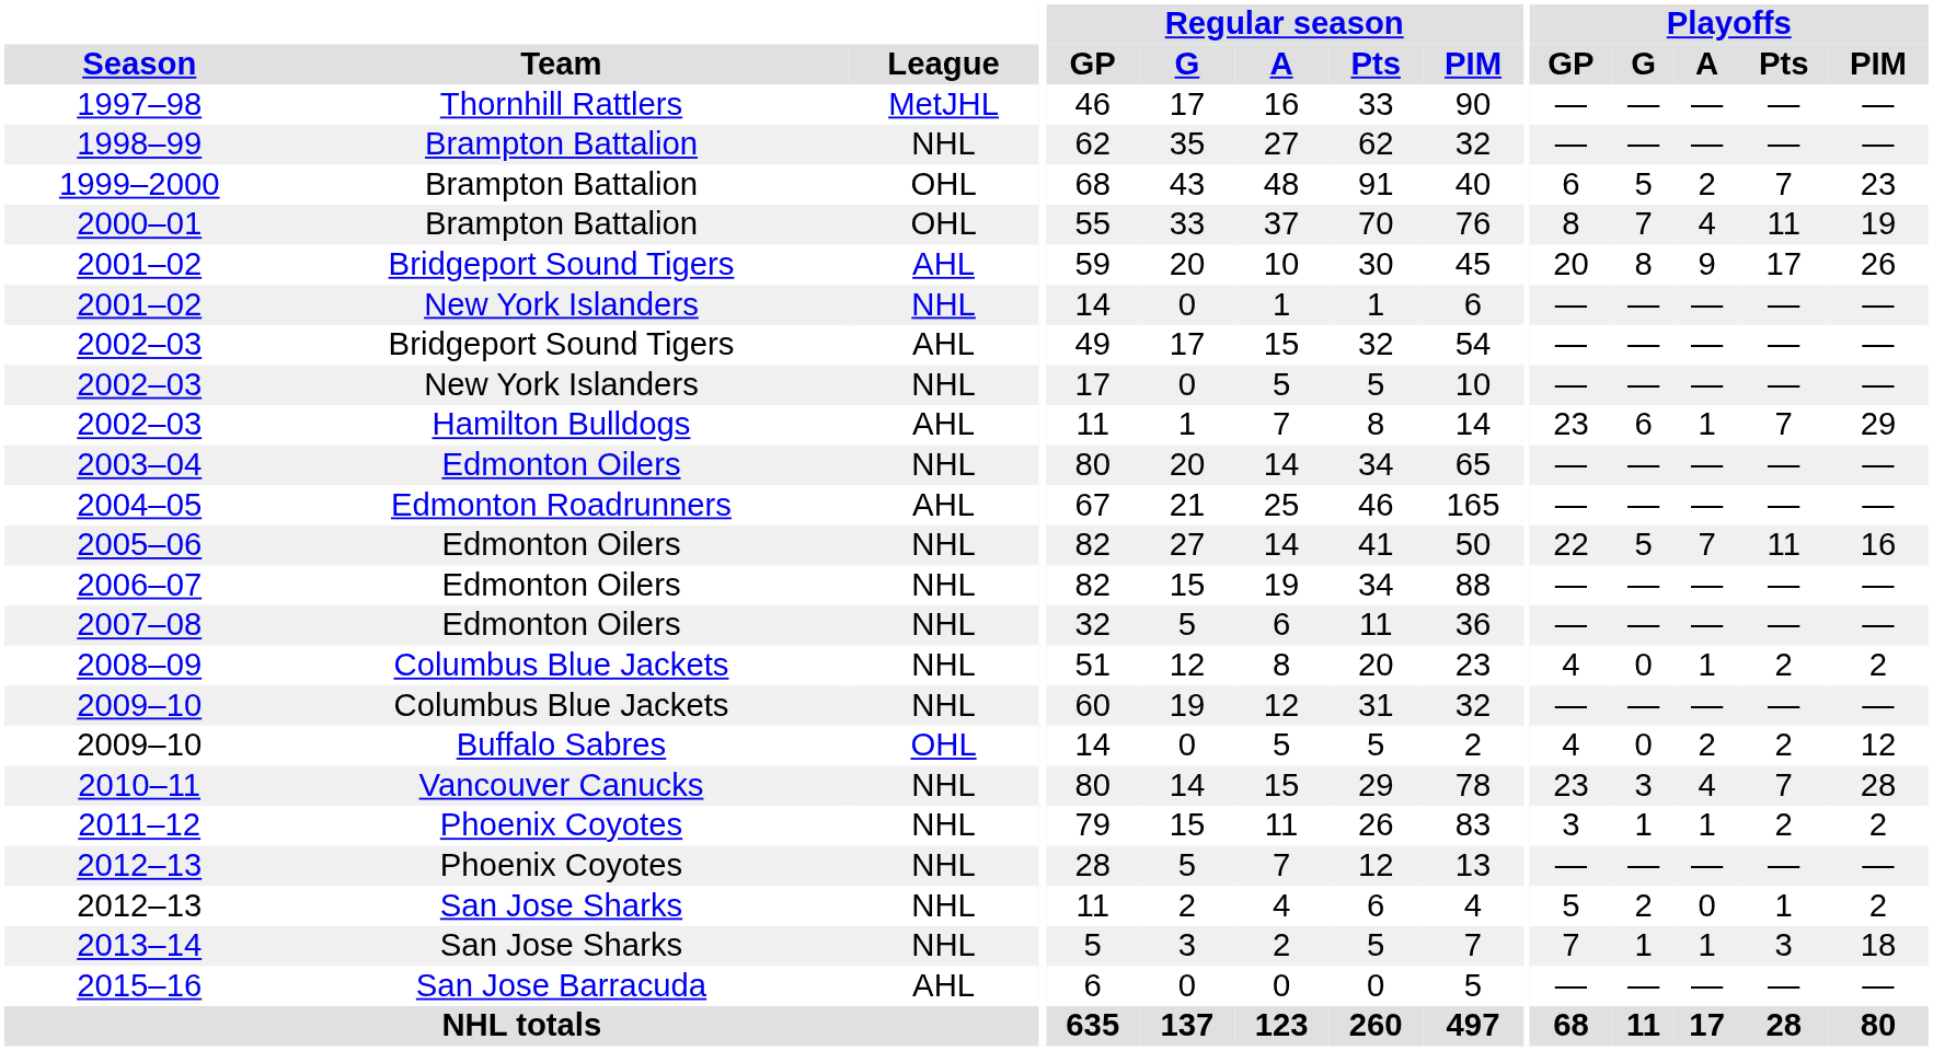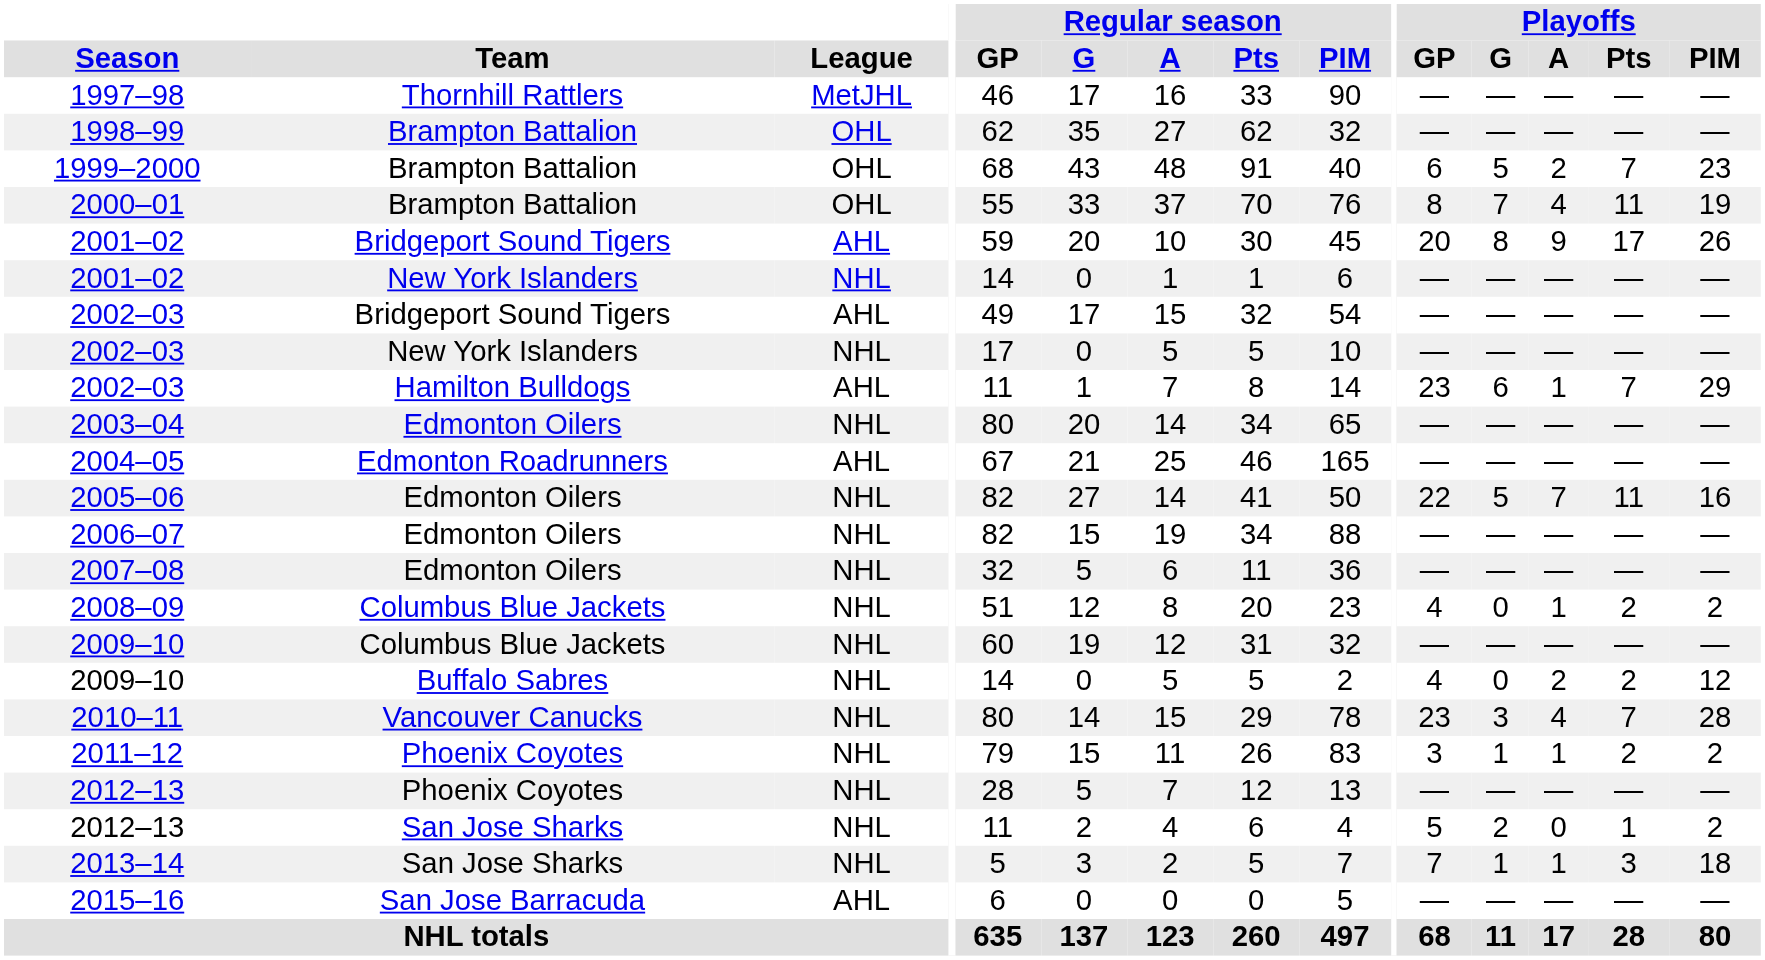 <table border="0" cellpadding="1" cellspacing="0" style="text-align:center; width:60em">
 <tr bgcolor="#e0e0e0">
 <th colspan="3" bgcolor="#ffffff"></th>
 <th rowspan="99" bgcolor="#ffffff"></th>
 <th colspan="5"><a href='#'>Regular season</a></th>
 <th rowspan="99" bgcolor="#ffffff"></th>
 <th colspan="5"><a href='#'>Playoffs</a></th>
 </tr>
 <tr bgcolor="#e0e0e0">
 <th><a href='#'>Season</a></th>
 <th>Team</th>
 <th>League</th>
 <th>GP</th>
 <th><a href='#'>G</a></th>
 <th><a href='#'>A</a></th>
 <th><a href='#'>Pts</a></th>
 <th><a href='#'>PIM</a></th>
 <th>GP</th>
 <th>G</th>
 <th>A</th>
 <th>Pts</th>
 <th>PIM</th>
 </tr>
 <tr>
 <td><a href='#'>1997–98</a></td>
 <td><a href='#'>Thornhill Rattlers</a></td>
 <td><a href='#'>MetJHL</a></td>
 <td>46</td>
 <td>17</td>
 <td>16</td>
 <td>33</td>
 <td>90</td>
 <td>—</td>
 <td>—</td>
 <td>—</td>
 <td>—</td>
 <td>—</td>
 </tr>
 <tr bgcolor="#f0f0f0">
 <td><a href='#'>1998–99</a></td>
 <td><a href='#'>Brampton Battalion</a></td>
-<td>NHL</td>
+<td><a href='#'>OHL</a></td>
 <td>62</td>
 <td>35</td>
 <td>27</td>
 <td>62</td>
 <td>32</td>
 <td>—</td>
 <td>—</td>
 <td>—</td>
 <td>—</td>
 <td>—</td>
 </tr>
 <tr>
 <td><a href='#'>1999–2000</a></td>
 <td>Brampton Battalion</td>
 <td>OHL</td>
 <td>68</td>
 <td>43</td>
 <td>48</td>
 <td>91</td>
 <td>40</td>
 <td>6</td>
 <td>5</td>
 <td>2</td>
 <td>7</td>
 <td>23</td>
 </tr>
 <tr bgcolor="#f0f0f0">
 <td><a href='#'>2000–01</a></td>
 <td>Brampton Battalion</td>
 <td>OHL</td>
 <td>55</td>
 <td>33</td>
 <td>37</td>
 <td>70</td>
 <td>76</td>
 <td>8</td>
 <td>7</td>
 <td>4</td>
 <td>11</td>
 <td>19</td>
 </tr>
 <tr>
 <td><a href='#'>2001–02</a></td>
 <td><a href='#'>Bridgeport Sound Tigers</a></td>
 <td><a href='#'>AHL</a></td>
 <td>59</td>
 <td>20</td>
 <td>10</td>
 <td>30</td>
 <td>45</td>
 <td>20</td>
 <td>8</td>
 <td>9</td>
 <td>17</td>
 <td>26</td>
 </tr>
 <tr bgcolor="#f0f0f0">
 <td><a href='#'>2001–02</a></td>
 <td><a href='#'>New York Islanders</a></td>
 <td><a href='#'>NHL</a></td>
 <td>14</td>
 <td>0</td>
 <td>1</td>
 <td>1</td>
 <td>6</td>
 <td>—</td>
 <td>—</td>
 <td>—</td>
 <td>—</td>
 <td>—</td>
 </tr>
 <tr>
 <td><a href='#'>2002–03</a></td>
 <td>Bridgeport Sound Tigers</td>
 <td>AHL</td>
 <td>49</td>
 <td>17</td>
 <td>15</td>
 <td>32</td>
 <td>54</td>
 <td>—</td>
 <td>—</td>
 <td>—</td>
 <td>—</td>
 <td>—</td>
 </tr>
 <tr bgcolor="#f0f0f0">
 <td><a href='#'>2002–03</a></td>
 <td>New York Islanders</td>
 <td>NHL</td>
 <td>17</td>
 <td>0</td>
 <td>5</td>
 <td>5</td>
 <td>10</td>
 <td>—</td>
 <td>—</td>
 <td>—</td>
 <td>—</td>
 <td>—</td>
 </tr>
 <tr>
 <td><a href='#'>2002–03</a></td>
 <td><a href='#'>Hamilton Bulldogs</a></td>
 <td>AHL</td>
 <td>11</td>
 <td>1</td>
 <td>7</td>
 <td>8</td>
 <td>14</td>
 <td>23</td>
 <td>6</td>
 <td>1</td>
 <td>7</td>
 <td>29</td>
 </tr>
 <tr bgcolor="#f0f0f0">
 <td><a href='#'>2003–04</a></td>
 <td><a href='#'>Edmonton Oilers</a></td>
 <td>NHL</td>
 <td>80</td>
 <td>20</td>
 <td>14</td>
 <td>34</td>
 <td>65</td>
 <td>—</td>
 <td>—</td>
 <td>—</td>
 <td>—</td>
 <td>—</td>
 </tr>
 <tr>
 <td><a href='#'>2004–05</a></td>
 <td><a href='#'>Edmonton Roadrunners</a></td>
 <td>AHL</td>
 <td>67</td>
 <td>21</td>
 <td>25</td>
 <td>46</td>
 <td>165</td>
 <td>—</td>
 <td>—</td>
 <td>—</td>
 <td>—</td>
 <td>—</td>
 </tr>
 <tr bgcolor="#f0f0f0">
 <td><a href='#'>2005–06</a></td>
 <td>Edmonton Oilers</td>
 <td>NHL</td>
 <td>82</td>
 <td>27</td>
 <td>14</td>
 <td>41</td>
 <td>50</td>
 <td>22</td>
 <td>5</td>
 <td>7</td>
 <td>11</td>
 <td>16</td>
 </tr>
 <tr>
 <td><a href='#'>2006–07</a></td>
 <td>Edmonton Oilers</td>
 <td>NHL</td>
 <td>82</td>
 <td>15</td>
 <td>19</td>
 <td>34</td>
 <td>88</td>
 <td>—</td>
 <td>—</td>
 <td>—</td>
 <td>—</td>
 <td>—</td>
 </tr>
 <tr bgcolor="#f0f0f0">
 <td><a href='#'>2007–08</a></td>
 <td>Edmonton Oilers</td>
 <td>NHL</td>
 <td>32</td>
 <td>5</td>
 <td>6</td>
 <td>11</td>
 <td>36</td>
 <td>—</td>
 <td>—</td>
 <td>—</td>
 <td>—</td>
 <td>—</td>
 </tr>
 <tr>
 <td><a href='#'>2008–09</a></td>
 <td><a href='#'>Columbus Blue Jackets</a></td>
 <td>NHL</td>
 <td>51</td>
 <td>12</td>
 <td>8</td>
 <td>20</td>
 <td>23</td>
 <td>4</td>
 <td>0</td>
 <td>1</td>
 <td>2</td>
 <td>2</td>
 </tr>
 <tr bgcolor="#f0f0f0">
 <td><a href='#'>2009–10</a></td>
 <td>Columbus Blue Jackets</td>
 <td>NHL</td>
 <td>60</td>
 <td>19</td>
 <td>12</td>
 <td>31</td>
 <td>32</td>
 <td>—</td>
 <td>—</td>
 <td>—</td>
 <td>—</td>
 <td>—</td>
 </tr>
 <tr>
 <td>2009–10</td>
 <td><a href='#'>Buffalo Sabres</a></td>
-<td><a href='#'>OHL</a></td>
+<td>NHL</td>
 <td>14</td>
 <td>0</td>
 <td>5</td>
 <td>5</td>
 <td>2</td>
 <td>4</td>
 <td>0</td>
 <td>2</td>
 <td>2</td>
 <td>12</td>
 </tr>
 <tr bgcolor="#f0f0f0">
 <td><a href='#'>2010–11</a></td>
 <td><a href='#'>Vancouver Canucks</a></td>
 <td>NHL</td>
 <td>80</td>
 <td>14</td>
 <td>15</td>
 <td>29</td>
 <td>78</td>
 <td>23</td>
 <td>3</td>
 <td>4</td>
 <td>7</td>
 <td>28</td>
 </tr>
 <tr>
 <td><a href='#'>2011–12</a></td>
 <td><a href='#'>Phoenix Coyotes</a></td>
 <td>NHL</td>
 <td>79</td>
 <td>15</td>
 <td>11</td>
 <td>26</td>
 <td>83</td>
 <td>3</td>
 <td>1</td>
 <td>1</td>
 <td>2</td>
 <td>2</td>
 </tr>
 <tr bgcolor="#f0f0f0">
 <td><a href='#'>2012–13</a></td>
 <td>Phoenix Coyotes</td>
 <td>NHL</td>
 <td>28</td>
 <td>5</td>
 <td>7</td>
 <td>12</td>
 <td>13</td>
 <td>—</td>
 <td>—</td>
 <td>—</td>
 <td>—</td>
 <td>—</td>
 </tr>
 <tr>
 <td>2012–13</td>
 <td><a href='#'>San Jose Sharks</a></td>
 <td>NHL</td>
 <td>11</td>
 <td>2</td>
 <td>4</td>
 <td>6</td>
 <td>4</td>
 <td>5</td>
 <td>2</td>
 <td>0</td>
 <td>1</td>
 <td>2</td>
 </tr>
 <tr bgcolor="#f0f0f0">
 <td><a href='#'>2013–14</a></td>
 <td>San Jose Sharks</td>
 <td>NHL</td>
 <td>5</td>
 <td>3</td>
 <td>2</td>
 <td>5</td>
 <td>7</td>
 <td>7</td>
 <td>1</td>
 <td>1</td>
 <td>3</td>
 <td>18</td>
 </tr>
 <tr>
 <td><a href='#'>2015–16</a></td>
 <td><a href='#'>San Jose Barracuda</a></td>
 <td>AHL</td>
 <td>6</td>
 <td>0</td>
 <td>0</td>
 <td>0</td>
 <td>5</td>
 <td>—</td>
 <td>—</td>
 <td>—</td>
 <td>—</td>
 <td>—</td>
 </tr>
 <tr bgcolor="#e0e0e0">
 <th colspan="3">NHL totals</th>
 <th>635</th>
 <th>137</th>
 <th>123</th>
 <th>260</th>
 <th>497</th>
 <th>68</th>
 <th>11</th>
 <th>17</th>
 <th>28</th>
 <th>80</th>
 </tr>
 </table>
